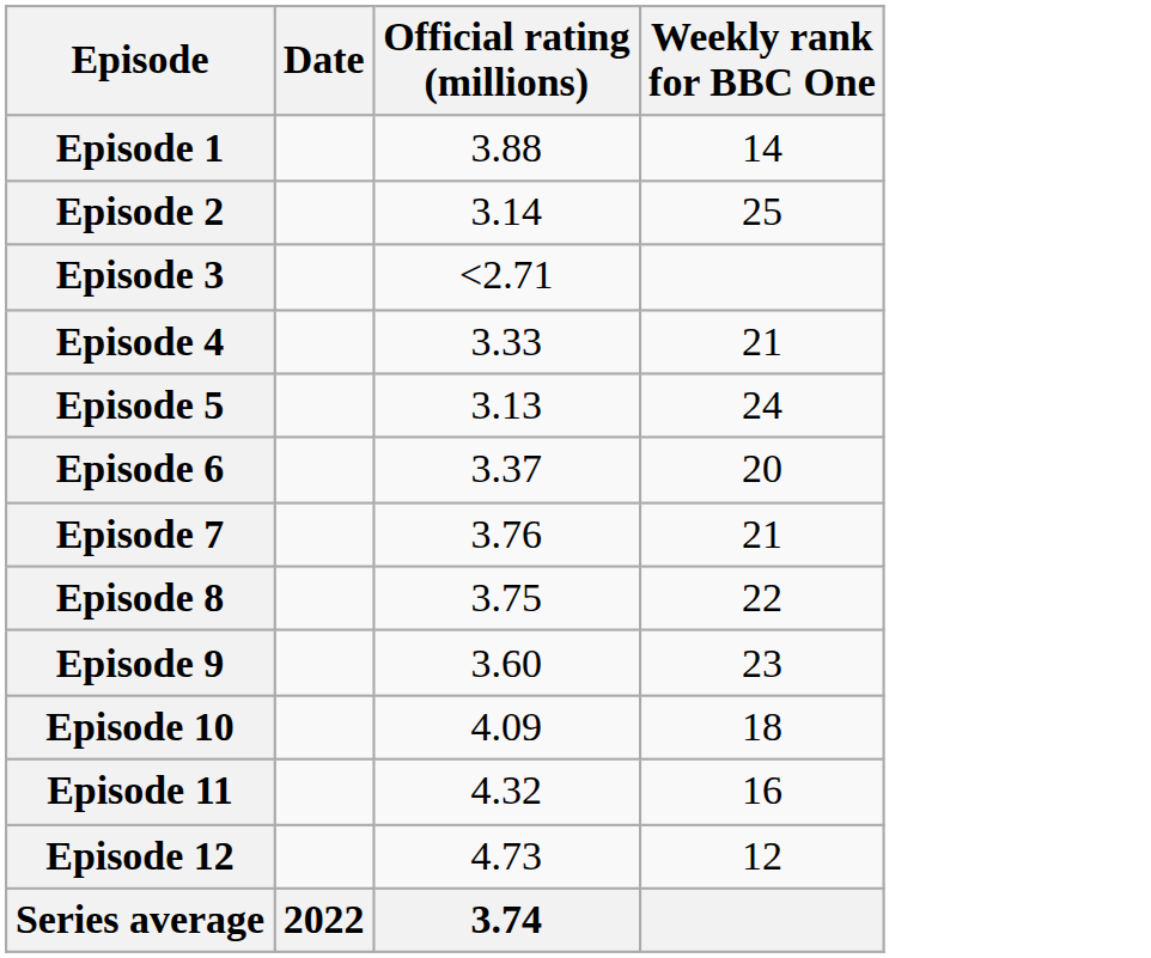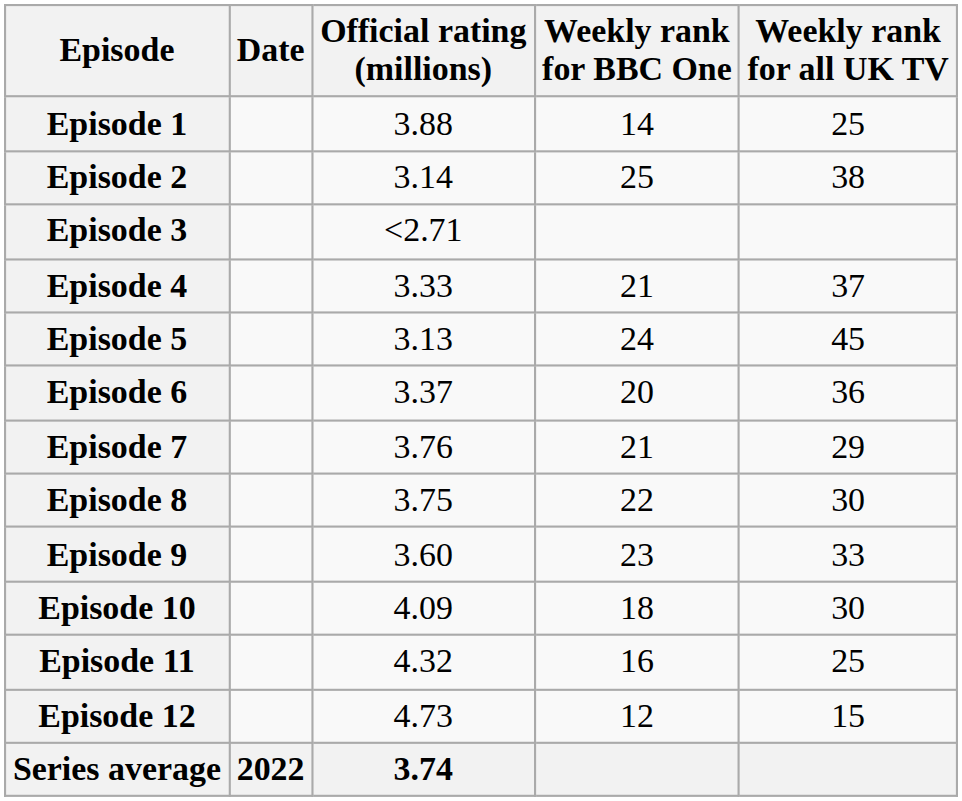 <table class="wikitable sortable" style="text-align:center">
 <tr>
 <th scope="col">Episode</th>
 <th scope="col">Date</th>
 <th scope="col">Official rating<br>(millions)</th>
 <th scope="col">Weekly rank<br>for BBC One</th>
+<th scope="col">Weekly rank<br>for all UK TV</th>
 </tr>
 <tr>
 <th scope="row">Episode 1</th>
 <td></td>
 <td>3.88</td>
 <td>14</td>
+<td>25</td>
 </tr>
 <tr>
 <th scope="row">Episode 2</th>
 <td></td>
 <td>3.14</td>
 <td>25</td>
+<td>38</td>
 </tr>
 <tr>
 <th scope="row">Episode 3</th>
 <td></td>
 <td><2.71</td>
+<td></td>
 <td></td>
 </tr>
 <tr>
 <th scope="row">Episode 4</th>
 <td></td>
 <td>3.33</td>
 <td>21</td>
+<td>37</td>
 </tr>
 <tr>
 <th scope="row">Episode 5</th>
 <td></td>
 <td>3.13</td>
 <td>24</td>
+<td>45</td>
 </tr>
 <tr>
 <th scope="row">Episode 6</th>
 <td></td>
 <td>3.37</td>
 <td>20</td>
+<td>36</td>
 </tr>
 <tr>
 <th scope="row">Episode 7</th>
 <td></td>
 <td>3.76</td>
 <td>21</td>
+<td>29</td>
 </tr>
 <tr>
 <th scope="row">Episode 8</th>
 <td></td>
 <td>3.75</td>
 <td>22</td>
+<td>30</td>
 </tr>
 <tr>
 <th scope="row">Episode 9</th>
 <td></td>
 <td>3.60</td>
 <td>23</td>
+<td>33</td>
 </tr>
 <tr>
 <th scope="row">Episode 10</th>
 <td></td>
 <td>4.09</td>
 <td>18</td>
+<td>30</td>
 </tr>
 <tr>
 <th scope="row">Episode 11</th>
 <td></td>
 <td>4.32</td>
 <td>16</td>
+<td>25</td>
 </tr>
 <tr>
 <th scope="row">Episode 12</th>
 <td></td>
 <td>4.73</td>
 <td>12</td>
+<td>15</td>
 </tr>
 <tr>
 <th>Series average</th>
 <th>2022</th>
 <th>3.74</th>
 <th></th>
+<th></th>
 </tr>
 </table>
